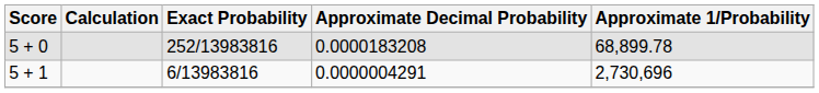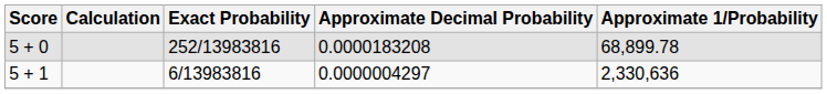 <table class="wikitable">
 <tr>
 <th>Score</th>
 <th>Calculation</th>
 <th>Exact Probability</th>
 <th>Approximate Decimal Probability</th>
 <th>Approximate 1/Probability</th>
 </tr>
 <tr style="background: #e3e3e3;">
 <td>5 + 0</td>
 <td></td>
 <td>252/13983816</td>
 <td>0.0000183208</td>
 <td>68,899.78</td>
 </tr>
 <tr>
 <td>5 + 1</td>
 <td></td>
 <td>6/13983816</td>
-<td>0.0000004291</td>
-<td>2,730,696</td>
+<td>0.0000004297</td>
+<td>2,330,636</td>
 </tr>
 <tr style="background: #e3e3e3;">
 </tr>
 </table>
